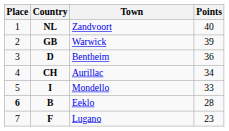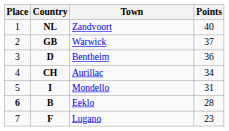 <table class="wikitable">
 <tr>
 <th width="25">Place</th>
 <th width="25">Country</th>
 <th width="200">Town</th>
 <th width="25">Points</th>
 </tr>
 <tr>
 <td align="center">1</td>
 <td align="center"><strong>NL</strong></td>
 <td align="left"><a href='#'>Zandvoort</a></td>
 <td align="center">40</td>
 </tr>
 <tr>
 <td align="center">2</td>
 <td align="center"><strong>GB</strong></td>
 <td align="left"><a href='#'>Warwick</a></td>
-<td align="center">39</td>
+<td align="center">37</td>
 </tr>
 <tr>
 <td align="center">3</td>
 <td align="center"><strong>D</strong></td>
 <td align="left"><a href='#'>Bentheim</a></td>
 <td align="center">36</td>
 </tr>
 <tr>
 <td align="center">4</td>
 <td align="center"><strong>CH</strong></td>
 <td align="left"><a href='#'>Aurillac</a></td>
 <td align="center">34</td>
 </tr>
 <tr>
 <td align="center">5</td>
 <td align="center"><strong>I</strong></td>
 <td align="left"><a href='#'>Mondello</a></td>
-<td align="center">33</td>
+<td align="center">31</td>
 </tr>
 <tr>
 <td align="center"><strong>6</strong></td>
 <td align="center"><strong>B</strong></td>
 <td align="left"><a href='#'>Eeklo</a></td>
 <td align="center">28</td>
 </tr>
 <tr>
 <td align="center">7</td>
 <td align="center"><strong>F</strong></td>
 <td align="left"><a href='#'>Lugano</a></td>
 <td align="center">23</td>
 </tr>
 </table>
